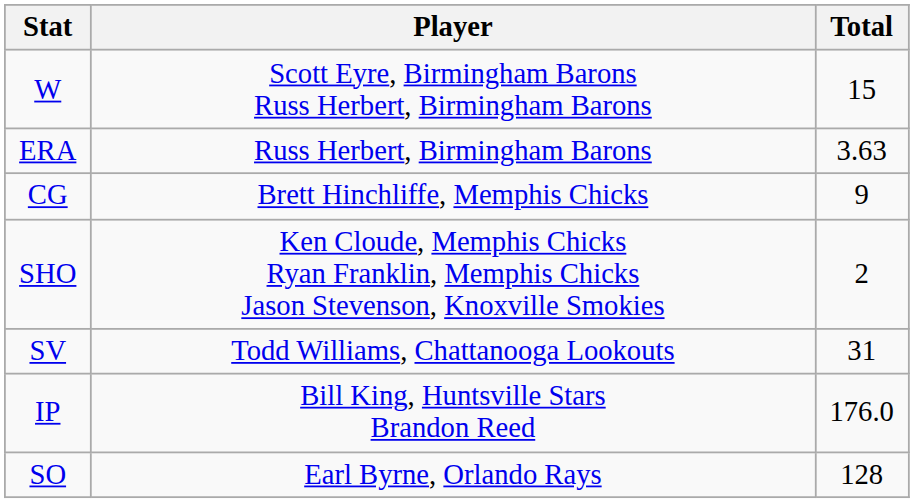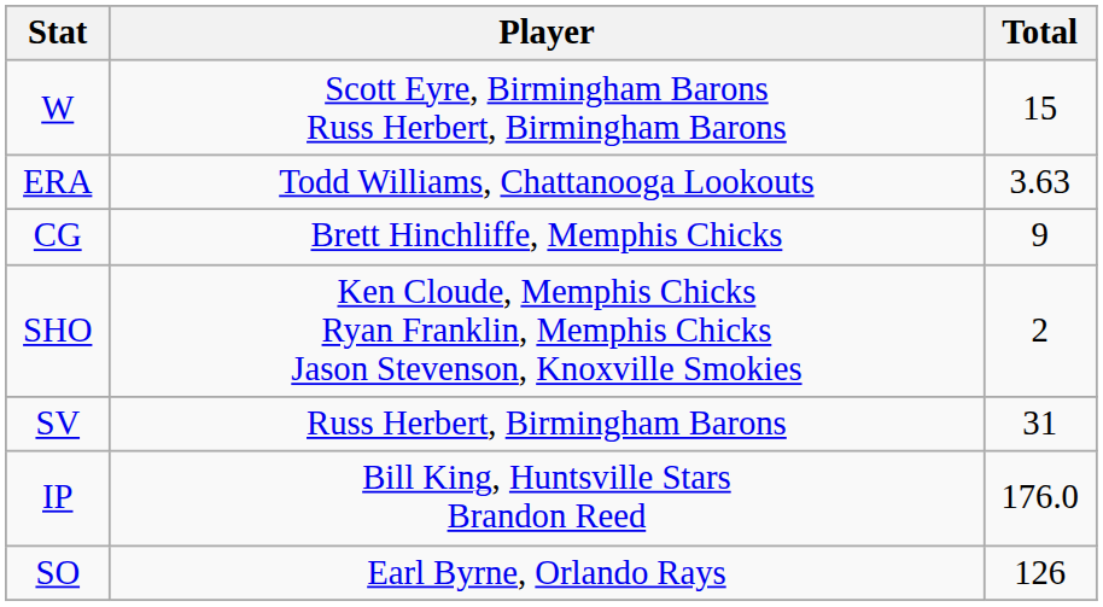 <table class="wikitable" width="40%" style="text-align:center;">
 <tr>
 <th width="5%">Stat</th>
 <th width="60%">Player</th>
 <th width="5%">Total</th>
 </tr>
 <tr>
 <td><a href='#'>W</a></td>
 <td><a href='#'>Scott Eyre</a>, <a href='#'>Birmingham Barons</a> <br> <a href='#'>Russ Herbert</a>, <a href='#'>Birmingham Barons</a></td>
 <td>15</td>
 </tr>
 <tr>
 <td><a href='#'>ERA</a></td>
-<td><a href='#'>Russ Herbert</a>, <a href='#'>Birmingham Barons</a></td>
+<td><a href='#'>Todd Williams</a>, <a href='#'>Chattanooga Lookouts</a></td>
 <td>3.63</td>
 </tr>
 <tr>
 <td><a href='#'>CG</a></td>
 <td><a href='#'>Brett Hinchliffe</a>, <a href='#'>Memphis Chicks</a></td>
 <td>9</td>
 </tr>
 <tr>
 <td><a href='#'>SHO</a></td>
 <td><a href='#'>Ken Cloude</a>, <a href='#'>Memphis Chicks</a> <br> <a href='#'>Ryan Franklin</a>, <a href='#'>Memphis Chicks</a> <br> <a href='#'>Jason Stevenson</a>, <a href='#'>Knoxville Smokies</a></td>
 <td>2</td>
 </tr>
 <tr>
 <td><a href='#'>SV</a></td>
-<td><a href='#'>Todd Williams</a>, <a href='#'>Chattanooga Lookouts</a></td>
+<td><a href='#'>Russ Herbert</a>, <a href='#'>Birmingham Barons</a></td>
 <td>31</td>
 </tr>
 <tr>
 <td><a href='#'>IP</a></td>
 <td><a href='#'>Bill King</a>, <a href='#'>Huntsville Stars</a> <br> <a href='#'>Brandon Reed</a></td>
 <td>176.0</td>
 </tr>
 <tr>
 <td><a href='#'>SO</a></td>
 <td><a href='#'>Earl Byrne</a>, <a href='#'>Orlando Rays</a></td>
-<td>128</td>
+<td>126</td>
 </tr>
 </table>
